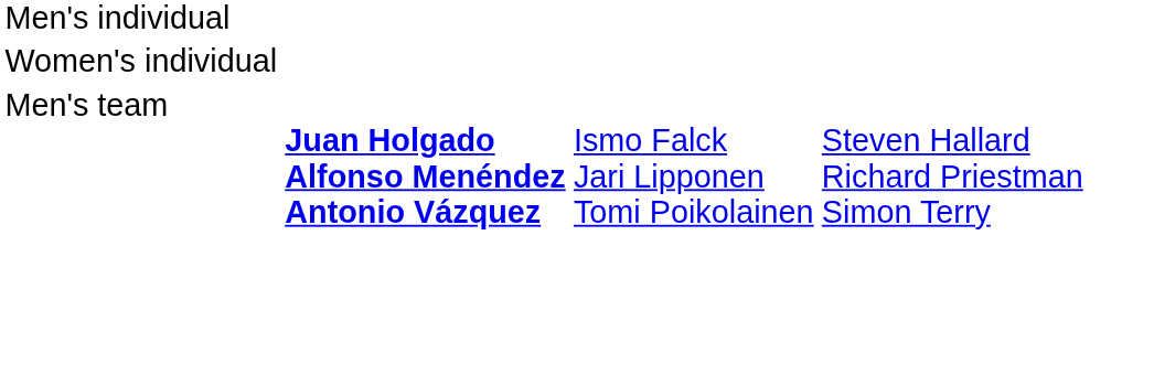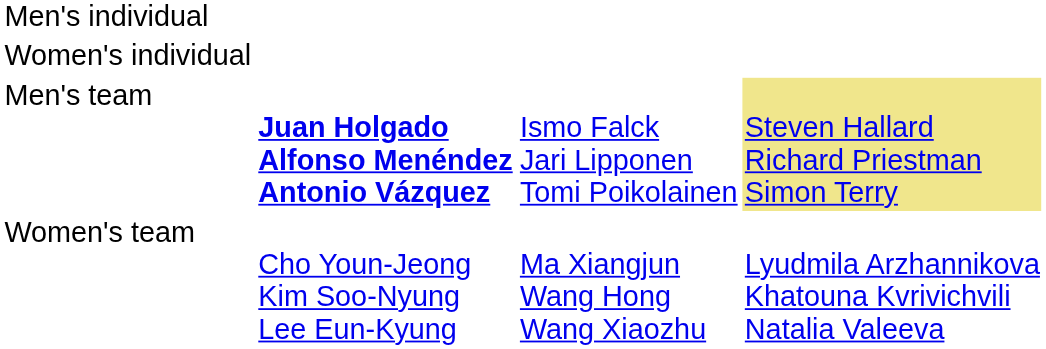 <table>
 <tr>
 <td>Men's individual<br></td>
 <td></td>
 <td></td>
 <td></td>
 </tr>
 <tr>
 <td>Women's individual<br></td>
 <td></td>
 <td></td>
 <td></td>
 </tr>
 <tr valign="top">
 <td>Men's team<br></td>
 <td><strong><br><a href='#'>Juan Holgado</a><br><a href='#'>Alfonso Menéndez</a><br><a href='#'>Antonio Vázquez</a></strong></td>
 <td><br><a href='#'>Ismo Falck</a><br><a href='#'>Jari Lipponen</a><br><a href='#'>Tomi Poikolainen</a></td>
-<td><br><a href='#'>Steven Hallard</a><br><a href='#'>Richard Priestman</a><br><a href='#'>Simon Terry</a></td>
+<td style="background: khaki;"><br><a href='#'>Steven Hallard</a><br><a href='#'>Richard Priestman</a><br><a href='#'>Simon Terry</a></td>
+</tr>
+<tr valign="top">
+<td>Women's team<br></td>
+<td><br><a href='#'>Cho Youn-Jeong</a><br><a href='#'>Kim Soo-Nyung</a><br><a href='#'>Lee Eun-Kyung</a></td>
+<td><br><a href='#'>Ma Xiangjun</a><br><a href='#'>Wang Hong</a><br><a href='#'>Wang Xiaozhu</a></td>
+<td><br><a href='#'>Lyudmila Arzhannikova</a><br><a href='#'>Khatouna Kvrivichvili</a><br><a href='#'>Natalia Valeeva</a></td>
 </tr>
 </table>
